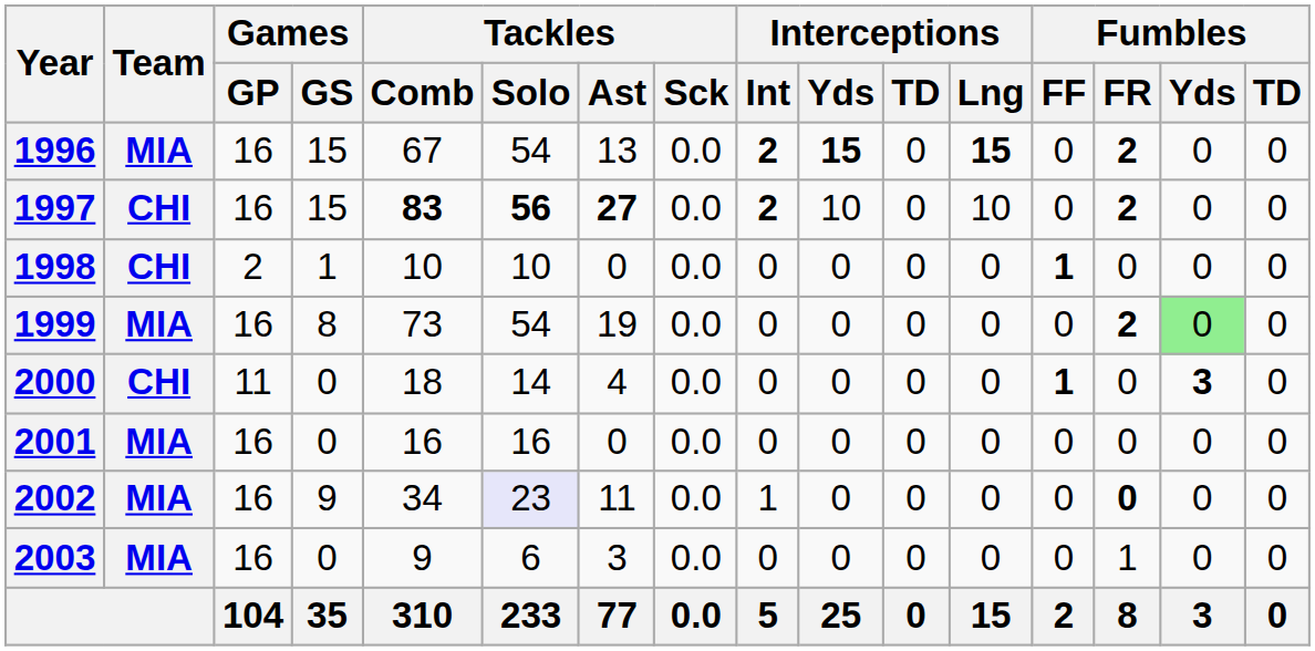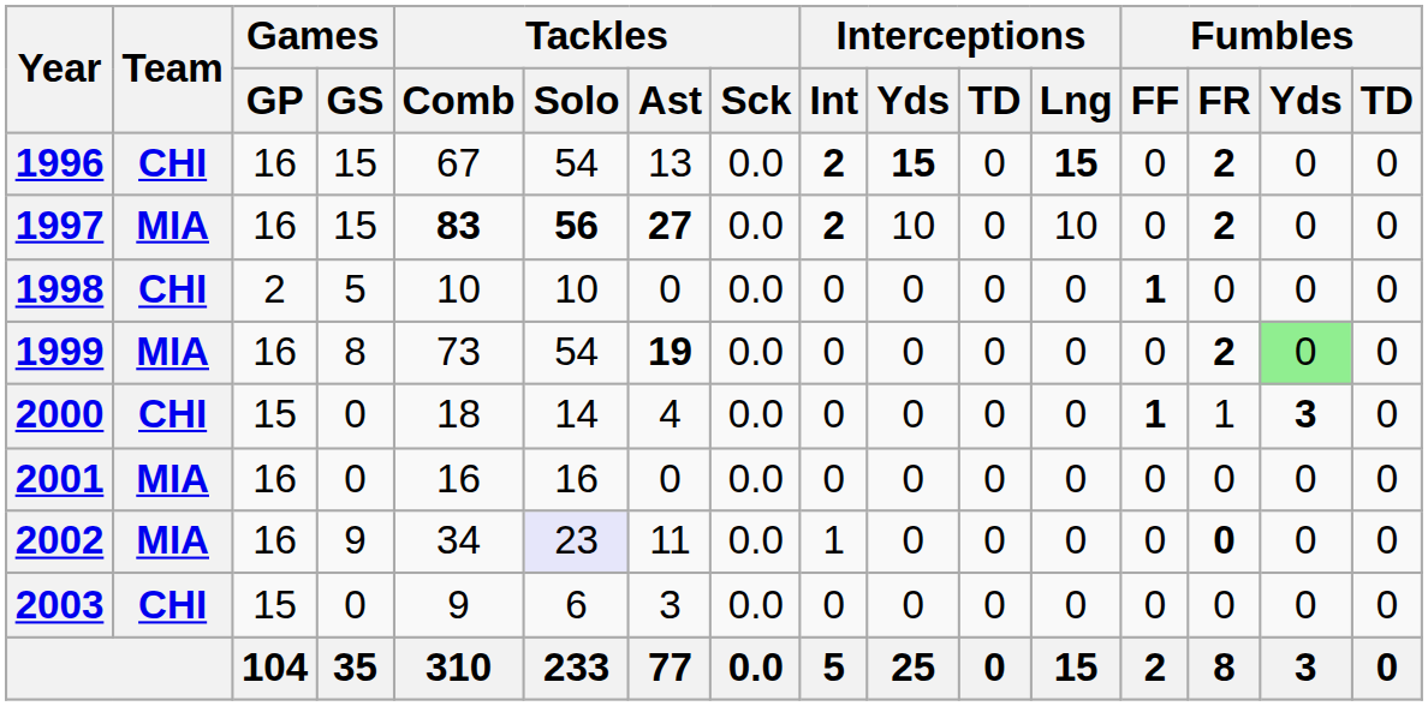 <table class="wikitable" style="text-align:center">
 <tr>
 <th rowspan="2">Year</th>
 <th rowspan="2">Team</th>
 <th colspan="2">Games</th>
 <th colspan="4">Tackles</th>
 <th colspan="4">Interceptions</th>
 <th colspan="4">Fumbles</th>
 </tr>
 <tr>
 <th>GP</th>
 <th>GS</th>
 <th>Comb</th>
 <th>Solo</th>
 <th>Ast</th>
 <th>Sck</th>
 <th>Int</th>
 <th>Yds</th>
 <th>TD</th>
 <th>Lng</th>
 <th>FF</th>
 <th>FR</th>
 <th>Yds</th>
 <th>TD</th>
 </tr>
 <tr>
 <th><a href='#'>1996</a></th>
-<th><a href='#'>MIA</a></th>
+<th><a href='#'>CHI</a></th>
 <td>16</td>
 <td>15</td>
 <td>67</td>
 <td>54</td>
 <td>13</td>
 <td>0.0</td>
 <td><strong>2</strong></td>
 <td><strong>15</strong></td>
 <td>0</td>
 <td><strong>15</strong></td>
 <td>0</td>
 <td><strong>2</strong></td>
 <td>0</td>
 <td>0</td>
 </tr>
 <tr>
 <th><a href='#'>1997</a></th>
-<th><a href='#'>CHI</a></th>
+<th><a href='#'>MIA</a></th>
 <td>16</td>
 <td>15</td>
 <td><strong>83</strong></td>
 <td><strong>56</strong></td>
 <td><strong>27</strong></td>
 <td>0.0</td>
 <td><strong>2</strong></td>
 <td>10</td>
 <td>0</td>
 <td>10</td>
 <td>0</td>
 <td><strong>2</strong></td>
 <td>0</td>
 <td>0</td>
 </tr>
 <tr>
 <th><a href='#'>1998</a></th>
 <th><a href='#'>CHI</a></th>
 <td>2</td>
-<td>1</td>
+<td>5</td>
 <td>10</td>
 <td>10</td>
 <td>0</td>
 <td>0.0</td>
 <td>0</td>
 <td>0</td>
 <td>0</td>
 <td>0</td>
 <td><strong>1</strong></td>
 <td>0</td>
 <td>0</td>
 <td>0</td>
 </tr>
 <tr>
 <th><a href='#'>1999</a></th>
 <th><a href='#'>MIA</a></th>
 <td>16</td>
 <td>8</td>
 <td>73</td>
 <td>54</td>
-<td>19</td>
+<td><strong>19</strong></td>
 <td>0.0</td>
 <td>0</td>
 <td>0</td>
 <td>0</td>
 <td>0</td>
 <td>0</td>
 <td><strong>2</strong></td>
 <td style="background: lightgreen;">0</td>
 <td>0</td>
 </tr>
 <tr>
 <th><a href='#'>2000</a></th>
 <th><a href='#'>CHI</a></th>
-<td>11</td>
+<td>15</td>
 <td>0</td>
 <td>18</td>
 <td>14</td>
 <td>4</td>
 <td>0.0</td>
 <td>0</td>
 <td>0</td>
 <td>0</td>
 <td>0</td>
 <td><strong>1</strong></td>
-<td>0</td>
+<td>1</td>
 <td><strong>3</strong></td>
 <td>0</td>
 </tr>
 <tr>
 <th><a href='#'>2001</a></th>
 <th><a href='#'>MIA</a></th>
 <td>16</td>
 <td>0</td>
 <td>16</td>
 <td>16</td>
 <td>0</td>
 <td>0.0</td>
 <td>0</td>
 <td>0</td>
 <td>0</td>
 <td>0</td>
 <td>0</td>
 <td>0</td>
 <td>0</td>
 <td>0</td>
 </tr>
 <tr>
 <th><a href='#'>2002</a></th>
 <th><a href='#'>MIA</a></th>
 <td>16</td>
 <td>9</td>
 <td>34</td>
 <td style="background: lavender;">23</td>
 <td>11</td>
 <td>0.0</td>
 <td>1</td>
 <td>0</td>
 <td>0</td>
 <td>0</td>
 <td>0</td>
 <td><strong>0</strong></td>
 <td>0</td>
 <td>0</td>
 </tr>
 <tr>
 <th><a href='#'>2003</a></th>
-<th><a href='#'>MIA</a></th>
-<td>16</td>
+<th><a href='#'>CHI</a></th>
+<td>15</td>
 <td>0</td>
 <td>9</td>
 <td>6</td>
 <td>3</td>
 <td>0.0</td>
 <td>0</td>
 <td>0</td>
 <td>0</td>
 <td>0</td>
 <td>0</td>
-<td>1</td>
+<td>0</td>
 <td>0</td>
 <td>0</td>
 </tr>
 <tr>
 <th colspan="2"></th>
 <th>104</th>
 <th>35</th>
 <th>310</th>
 <th>233</th>
 <th>77</th>
 <th>0.0</th>
 <th>5</th>
 <th>25</th>
 <th>0</th>
 <th>15</th>
 <th>2</th>
 <th>8</th>
 <th>3</th>
 <th>0</th>
 </tr>
 </table>
